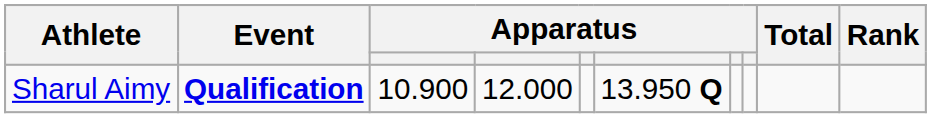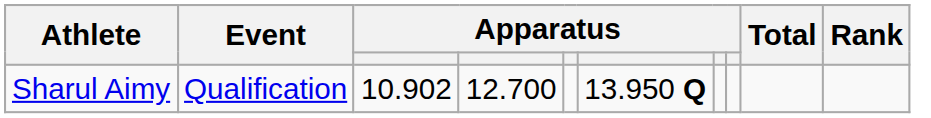 <table class=wikitable style=font-size:90%;text-align:center>
 <tr>
 <th rowspan=2>Athlete</th>
 <th rowspan=2>Event</th>
 <th colspan=6>Apparatus</th>
 <th rowspan=2>Total</th>
 <th rowspan=2>Rank</th>
 </tr>
 <tr style=font-size:95%>
 <th></th>
 <th></th>
 <th></th>
 <th></th>
 <th></th>
 <th></th>
 </tr>
 <tr>
 <td style="text-align:left"><a href='#'>Sharul Aimy</a></td>
-<td style="text-align:left"><strong><a href='#'>Qualification</a></strong></td>
-<td>10.900</td>
-<td>12.000</td>
+<td style="text-align:left"><a href='#'>Qualification</a></td>
+<td>10.902</td>
+<td>12.700</td>
 <td></td>
 <td>13.950 <strong>Q</strong></td>
 <td></td>
 <td></td>
 <td></td>
 <td></td>
 </tr>
 </table>
